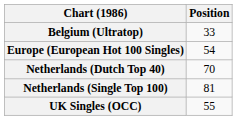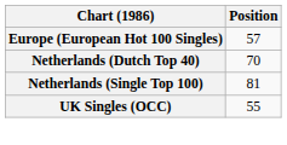 <table class="wikitable sortable plainrowheaders" style="text-align:center">
 <tr>
 <th>Chart (1986)</th>
 <th>Position</th>
 </tr>
 <tr>
-<th scope="row">Belgium (Ultratop)</th>
-<td>33</td>
-</tr>
-<tr>
 <th scope="row">Europe (European Hot 100 Singles)</th>
-<td>54</td>
+<td>57</td>
 </tr>
 <tr>
 <th scope="row">Netherlands (Dutch Top 40)</th>
 <td>70</td>
 </tr>
 <tr>
 <th scope="row">Netherlands (Single Top 100)</th>
 <td>81</td>
 </tr>
 <tr>
 <th scope="row">UK Singles (OCC)</th>
 <td>55</td>
 </tr>
 </table>
